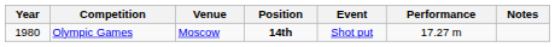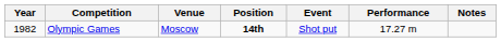 <table class="wikitable" width=55% style="font-size:90%; text-align:center;">
 <tr>
 <th>Year</th>
 <th>Competition</th>
 <th>Venue</th>
 <th>Position</th>
 <th>Event</th>
 <th>Performance</th>
 <th>Notes</th>
 </tr>
 <tr>
-<td>1980</td>
+<td>1982</td>
 <td align=left><a href='#'>Olympic Games</a></td>
 <td align=left> <a href='#'>Moscow</a></td>
 <td><strong>14th</strong></td>
 <td><a href='#'>Shot put</a></td>
 <td>17.27 m</td>
 <td></td>
 </tr>
 </table>
